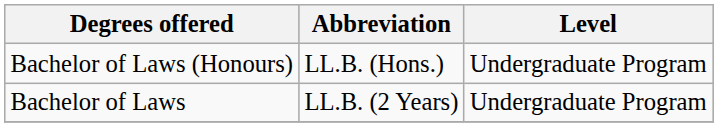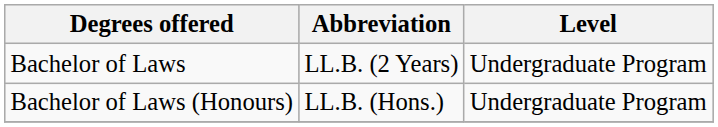 <table class="wikitable">
 <tr>
 <th>Degrees offered</th>
 <th>Abbreviation</th>
 <th>Level</th>
 </tr>
 <tr>
+<td>Bachelor of Laws</td>
+<td>LL.B. (2 Years)</td>
+<td>Undergraduate Program</td>
+</tr>
+<tr>
 <td>Bachelor of Laws (Honours)</td>
 <td>LL.B. (Hons.)</td>
 <td>Undergraduate Program</td>
 </tr>
 <tr>
-<td>Bachelor of Laws</td>
-<td>LL.B. (2 Years)</td>
-<td>Undergraduate Program</td>
-</tr>
-<tr>
 </tr>
 </table>
